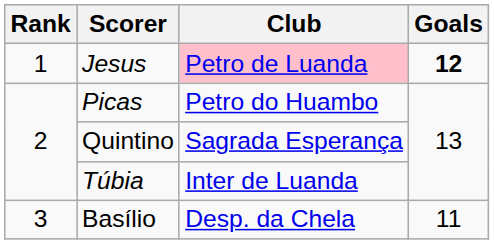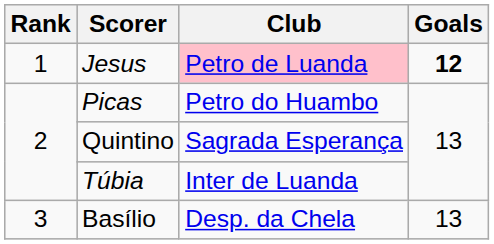 <table class="wikitable" style="text-align:center">
 <tr>
 <th>Rank</th>
 <th>Scorer</th>
 <th>Club</th>
 <th>Goals</th>
 </tr>
 <tr>
 <td>1</td>
 <td align="left"> <em>Jesus</em></td>
 <td align="left" style="background: pink;"><a href='#'>Petro de Luanda</a></td>
 <td><strong>12</strong></td>
 </tr>
 <tr>
 <td rowspan=3>2</td>
 <td align="left"> <em>Picas</em></td>
 <td align="left"><a href='#'>Petro do Huambo</a></td>
 <td rowspan=3>13</td>
 </tr>
 <tr>
 <td align="left"> Quintino</td>
 <td align="left"><a href='#'>Sagrada Esperança</a></td>
 </tr>
 <tr>
 <td align="left"> <em>Túbia</em></td>
 <td align="left"><a href='#'>Inter de Luanda</a></td>
 </tr>
 <tr>
 <td>3</td>
 <td align="left"> Basílio</td>
 <td align="left"><a href='#'>Desp. da Chela</a></td>
-<td>11</td>
+<td>13</td>
 </tr>
 </table>
